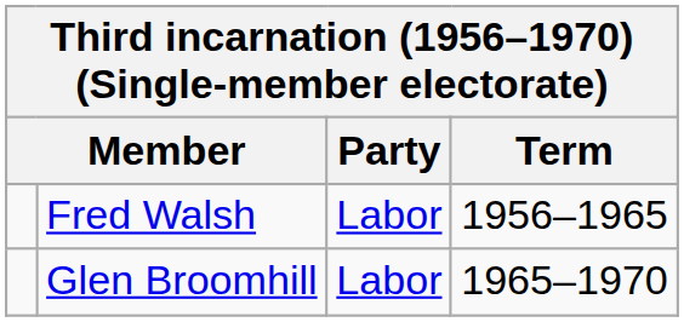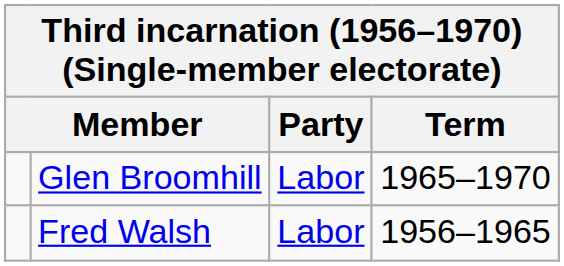 <table class="wikitable">
 <tr>
 <th colspan=4>Third incarnation (1956–1970)<br>(Single-member electorate)</th>
 </tr>
 <tr>
 <th colspan=2>Member</th>
 <th>Party</th>
 <th>Term</th>
 </tr>
 <tr>
 <td> </td>
+<td><a href='#'>Glen Broomhill</a></td>
+<td><a href='#'>Labor</a></td>
+<td>1965–1970</td>
+</tr>
+<tr>
+<td> </td>
 <td><a href='#'>Fred Walsh</a></td>
 <td><a href='#'>Labor</a></td>
 <td>1956–1965</td>
 </tr>
-<tr>
-<td> </td>
-<td><a href='#'>Glen Broomhill</a></td>
-<td><a href='#'>Labor</a></td>
-<td>1965–1970</td>
-</tr>
 </table>
